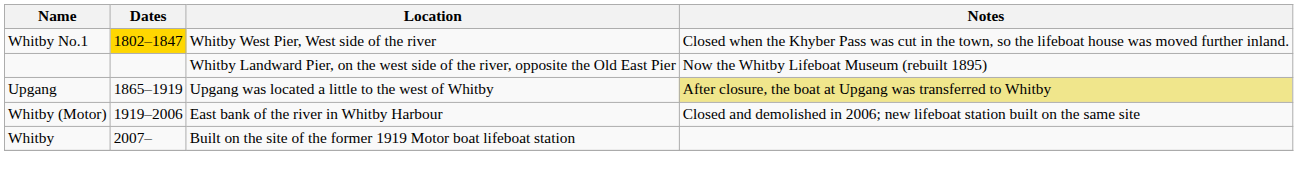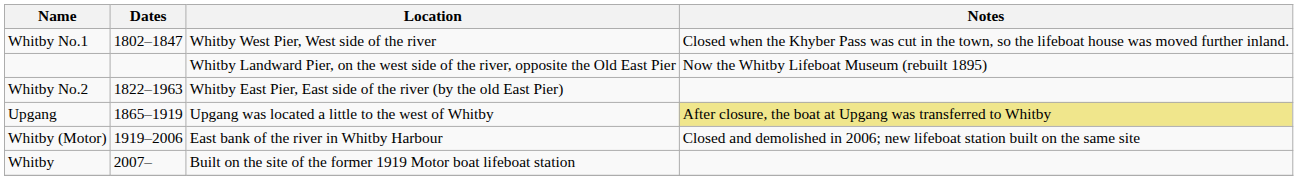 <table class="wikitable">
 <tr>
 <th>Name</th>
 <th>Dates</th>
 <th>Location</th>
 <th>Notes</th>
 </tr>
 <tr>
 <td>Whitby No.1</td>
-<td style="background: gold;">1802–1847</td>
+<td>1802–1847</td>
 <td>Whitby West Pier, West side of the river</td>
 <td>Closed when the Khyber Pass was cut in the town, so the lifeboat house was moved further inland.</td>
 </tr>
 <tr>
 <td></td>
 <td></td>
 <td>Whitby Landward Pier, on the west side of the river, opposite the Old East Pier</td>
 <td>Now the Whitby Lifeboat Museum (rebuilt 1895)</td>
+</tr>
+<tr>
+<td>Whitby No.2</td>
+<td>1822–1963</td>
+<td>Whitby East Pier, East side of the river (by the old East Pier)</td>
+<td></td>
 </tr>
 <tr>
 <td>Upgang</td>
 <td>1865–1919</td>
 <td>Upgang was located a little to the west of Whitby</td>
 <td style="background: khaki;">After closure, the boat at Upgang was transferred to Whitby</td>
 </tr>
 <tr>
 <td>Whitby (Motor)</td>
 <td>1919–2006</td>
 <td>East bank of the river in Whitby Harbour</td>
 <td>Closed and demolished in 2006; new lifeboat station built on the same site</td>
 </tr>
 <tr>
 <td>Whitby</td>
 <td>2007–</td>
 <td>Built on the site of the former 1919 Motor boat lifeboat station</td>
 <td></td>
 </tr>
 <tr>
 </tr>
 </table>
